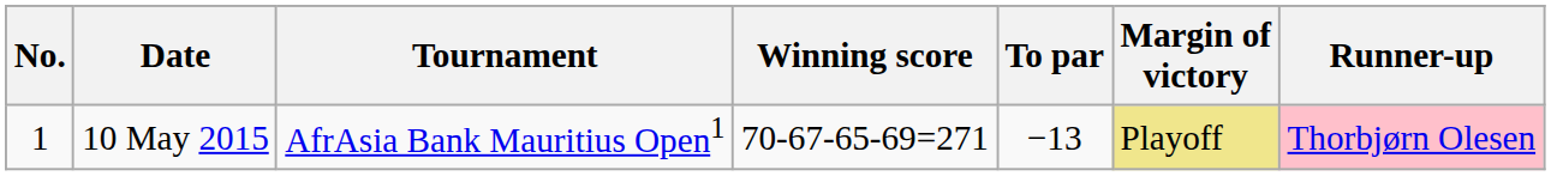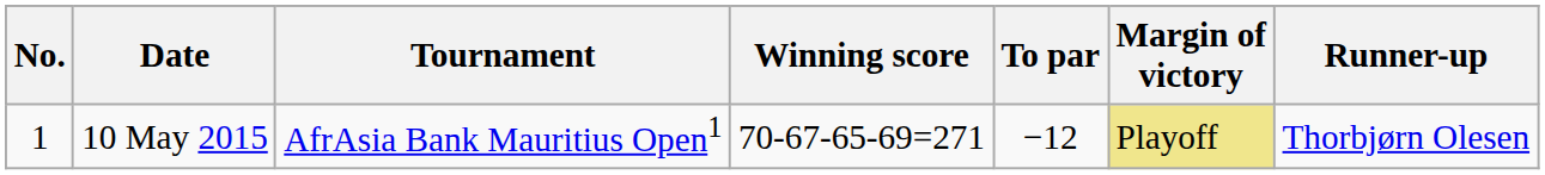 <table class="wikitable" style="font-size:95%;">
 <tr>
 <th>No.</th>
 <th>Date</th>
 <th>Tournament</th>
 <th>Winning score</th>
 <th>To par</th>
 <th>Margin of<br>victory</th>
 <th>Runner-up</th>
 </tr>
 <tr>
 <td align=center>1</td>
 <td align=right>10 May <a href='#'>2015</a></td>
 <td><a href='#'>AfrAsia Bank Mauritius Open</a><sup>1</sup></td>
 <td>70-67-65-69=271</td>
-<td align=center>−13</td>
+<td align=center>−12</td>
 <td style="background: khaki;">Playoff</td>
-<td style="background: pink;"> <a href='#'>Thorbjørn Olesen</a></td>
+<td> <a href='#'>Thorbjørn Olesen</a></td>
 </tr>
 </table>
